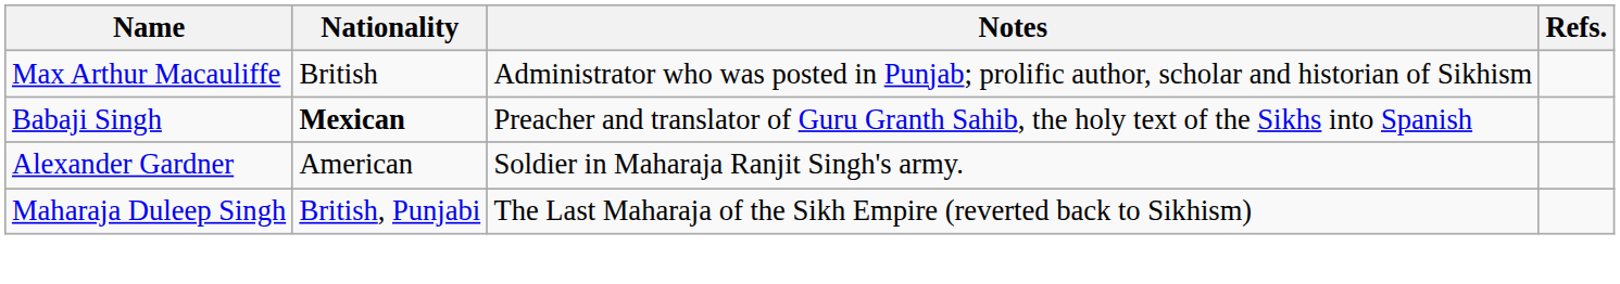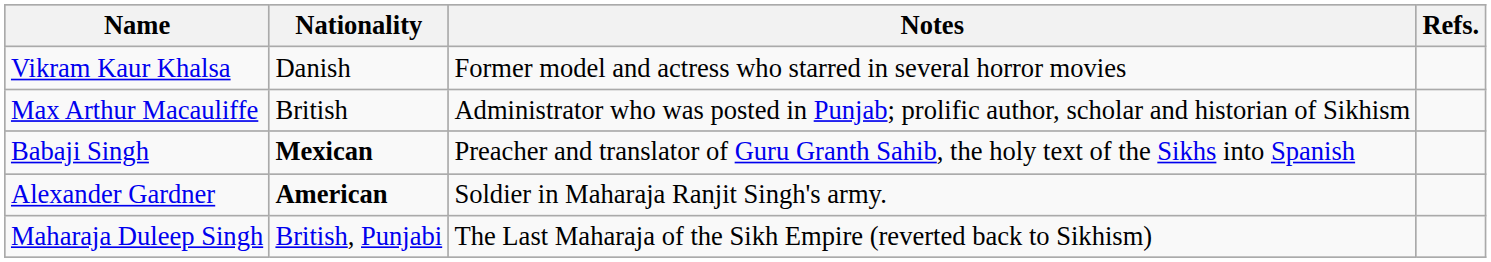 <table class="wikitable">
 <tr>
 <th>Name</th>
 <th>Nationality</th>
 <th>Notes</th>
 <th>Refs.</th>
+</tr>
+<tr>
+<td><a href='#'>Vikram Kaur Khalsa</a></td>
+<td>Danish</td>
+<td>Former model and actress who starred in several horror movies</td>
+<td></td>
 </tr>
 <tr>
 <td><a href='#'>Max Arthur Macauliffe</a></td>
 <td>British</td>
 <td>Administrator who was posted in <a href='#'>Punjab</a>; prolific author, scholar and historian of Sikhism</td>
 <td></td>
 </tr>
 <tr>
 <td><a href='#'>Babaji Singh</a></td>
 <td><strong>Mexican</strong></td>
 <td>Preacher and translator of <a href='#'>Guru Granth Sahib</a>, the holy text of the <a href='#'>Sikhs</a> into <a href='#'>Spanish</a></td>
 <td></td>
 </tr>
 <tr>
 <td><a href='#'>Alexander Gardner</a></td>
-<td>American</td>
+<td><strong>American</strong></td>
 <td>Soldier in Maharaja Ranjit Singh's army.</td>
 <td></td>
 </tr>
 <tr>
 <td><a href='#'>Maharaja Duleep Singh</a></td>
 <td><a href='#'>British</a>, <a href='#'>Punjabi</a></td>
 <td>The Last Maharaja of the Sikh Empire (reverted back to Sikhism)</td>
 <td></td>
 </tr>
 </table>
